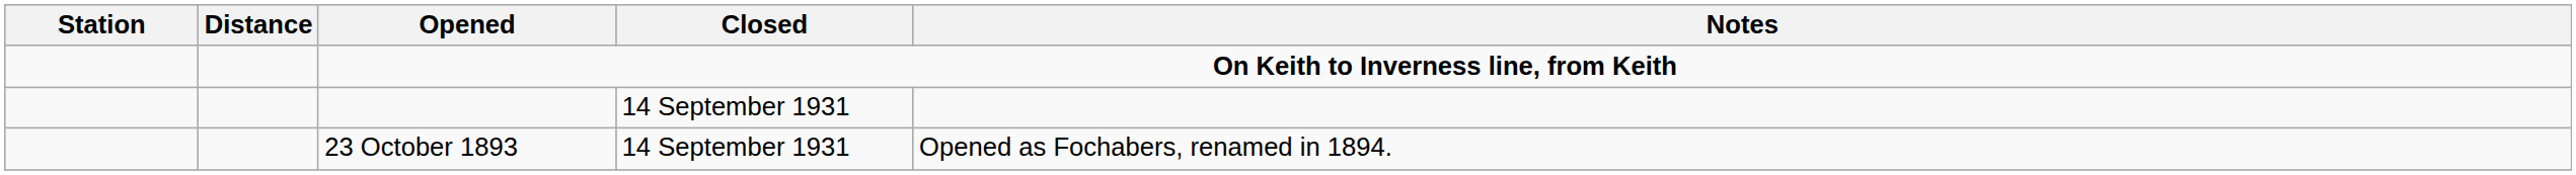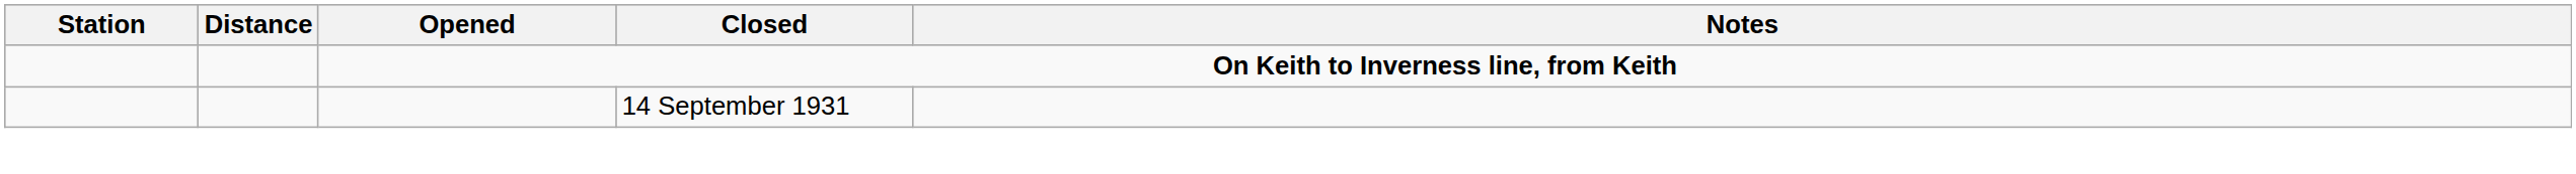 <table class="wikitable" style="width:100%; margin-right:0;">
 <tr>
 <th scope="col" style="width:7em; text-align:center;">Station</th>
 <th scope="col" style="width:4em; text-align:center;">Distance</th>
 <th scope="col" style="width:11em;">Opened</th>
 <th scope="col" style="width:11em;">Closed</th>
 <th scope="col" class="unsortable">Notes</th>
 </tr>
 <tr>
 <td></td>
 <td></td>
 <td colspan="3" style="text-align:center;"><strong>On Keith to Inverness line,  from Keith</strong></td>
 </tr>
 <tr>
 <td></td>
 <td></td>
 <td></td>
 <td>14 September 1931</td>
 <td></td>
 </tr>
-<tr>
-<td></td>
-<td></td>
-<td>23 October 1893</td>
-<td>14 September 1931</td>
-<td>Opened as Fochabers, renamed in 1894.</td>
-</tr>
 </table>
